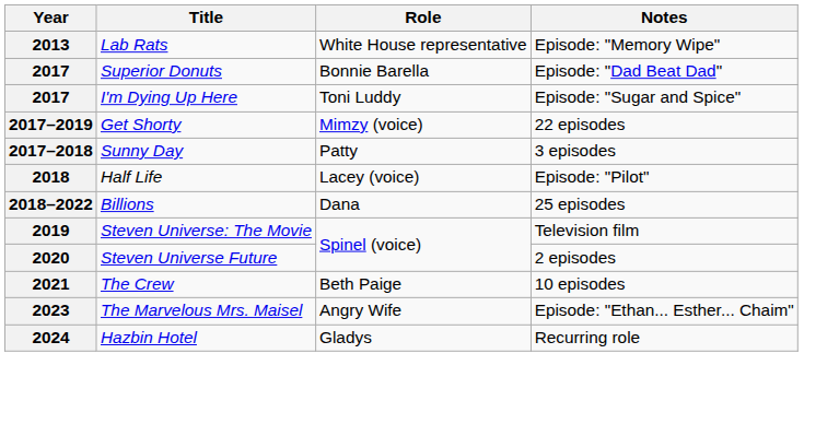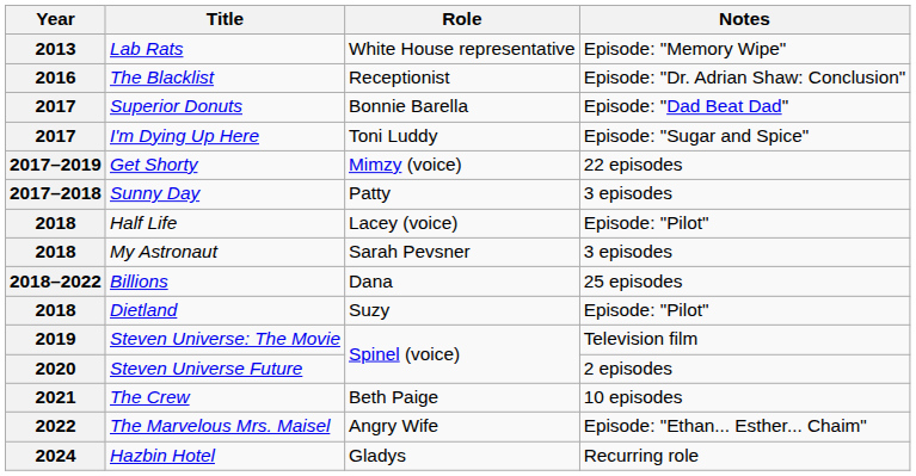 <table class="wikitable plainrowheaders sortable">
 <tr>
 <th scope="col">Year</th>
 <th scope="col">Title</th>
 <th scope="col">Role</th>
 <th class="unsortable">Notes</th>
 </tr>
 <tr>
 <th scope="row">2013</th>
 <td><em><a href='#'>Lab Rats</a></em></td>
 <td>White House representative</td>
 <td>Episode: "Memory Wipe"</td>
+</tr>
+<tr>
+<th scope="row">2016</th>
+<td><em><a href='#'>The Blacklist</a></em></td>
+<td>Receptionist</td>
+<td>Episode: "Dr. Adrian Shaw: Conclusion"</td>
 </tr>
 <tr>
 <th scope="row">2017</th>
 <td><em><a href='#'>Superior Donuts</a></em></td>
 <td>Bonnie Barella</td>
 <td>Episode: "<a href='#'>Dad Beat Dad</a>"</td>
 </tr>
 <tr>
 <th scope="row">2017</th>
 <td><em><a href='#'>I'm Dying Up Here</a></em></td>
 <td>Toni Luddy</td>
 <td>Episode: "Sugar and Spice"</td>
 </tr>
 <tr>
 <th scope="row">2017–2019</th>
 <td><em><a href='#'>Get Shorty</a></em></td>
 <td><a href='#'>Mimzy</a> (voice)</td>
 <td>22 episodes</td>
 </tr>
 <tr>
 <th scope="row">2017–2018</th>
 <td><em><a href='#'>Sunny Day</a></em></td>
 <td>Patty</td>
 <td>3 episodes</td>
 </tr>
 <tr>
 <th scope="row">2018</th>
 <td><em>Half Life</em></td>
 <td>Lacey (voice)</td>
 <td>Episode: "Pilot"</td>
 </tr>
 <tr>
+<th scope="row">2018</th>
+<td><em>My Astronaut</em></td>
+<td>Sarah Pevsner</td>
+<td>3 episodes</td>
+</tr>
+<tr>
 <th scope="row">2018–2022</th>
 <td><em><a href='#'>Billions</a></em></td>
 <td>Dana</td>
 <td>25 episodes</td>
+</tr>
+<tr>
+<th scope="row">2018</th>
+<td><em><a href='#'>Dietland</a></em></td>
+<td>Suzy</td>
+<td>Episode: "Pilot"</td>
 </tr>
 <tr>
 <th scope="row">2019</th>
 <td><em><a href='#'>Steven Universe: The Movie</a></em></td>
 <td rowspan="2"><a href='#'>Spinel</a> (voice)</td>
 <td>Television film</td>
 </tr>
 <tr>
 <th scope="row">2020</th>
 <td><em><a href='#'>Steven Universe Future</a></em></td>
 <td>2 episodes</td>
 </tr>
 <tr>
 <th scope="row">2021</th>
 <td><em><a href='#'>The Crew</a></em></td>
 <td>Beth Paige</td>
 <td>10 episodes</td>
 </tr>
 <tr>
-<th scope="row">2023</th>
+<th scope="row">2022</th>
 <td><em><a href='#'>The Marvelous Mrs. Maisel</a></em></td>
 <td>Angry Wife</td>
 <td>Episode: "Ethan... Esther... Chaim"</td>
 </tr>
 <tr>
 <th scope="row">2024</th>
 <td><em><a href='#'>Hazbin Hotel</a></em></td>
 <td>Gladys</td>
 <td>Recurring role</td>
 </tr>
 </table>
